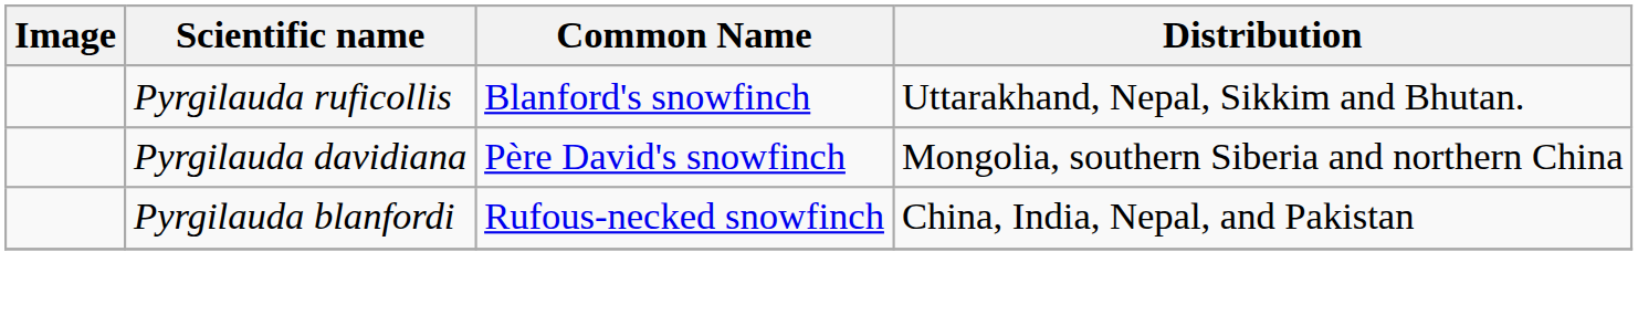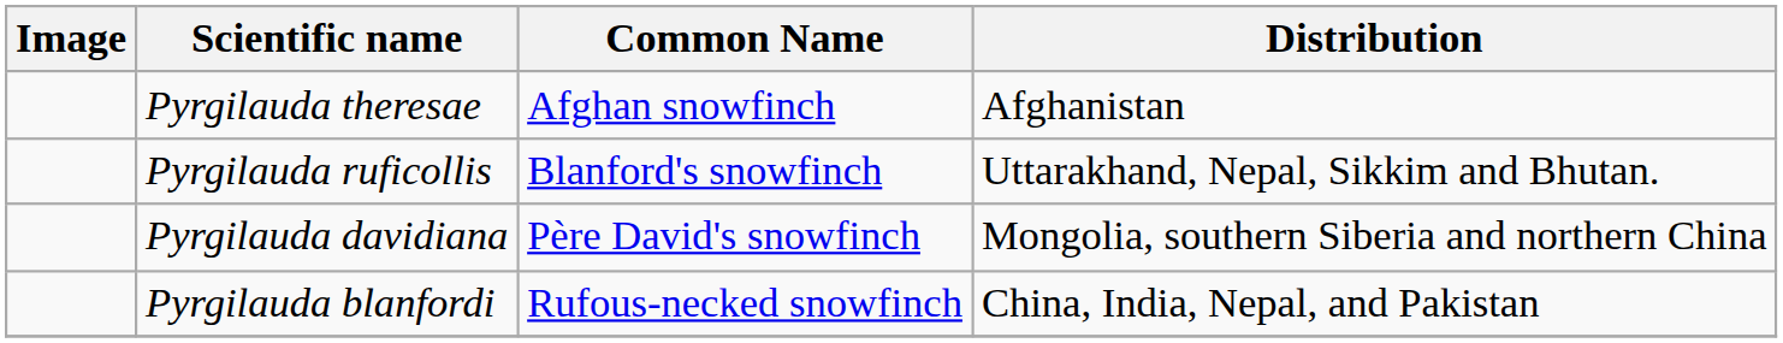 <table class="wikitable">
 <tr>
 <th>Image</th>
 <th>Scientific name</th>
 <th>Common Name</th>
 <th>Distribution</th>
+</tr>
+<tr>
+<td></td>
+<td><em>Pyrgilauda theresae</em></td>
+<td><a href='#'>Afghan snowfinch</a></td>
+<td>Afghanistan</td>
 </tr>
 <tr>
 <td></td>
 <td><em>Pyrgilauda ruficollis</em></td>
 <td><a href='#'>Blanford's snowfinch</a></td>
 <td>Uttarakhand, Nepal, Sikkim and Bhutan.</td>
 </tr>
 <tr>
 <td></td>
 <td><em>Pyrgilauda davidiana</em></td>
 <td><a href='#'>Père David's snowfinch</a></td>
 <td>Mongolia, southern Siberia and northern China</td>
 </tr>
 <tr>
 <td></td>
 <td><em>Pyrgilauda blanfordi</em></td>
 <td><a href='#'>Rufous-necked snowfinch</a></td>
 <td>China, India, Nepal, and Pakistan</td>
 </tr>
 <tr>
 </tr>
 </table>
